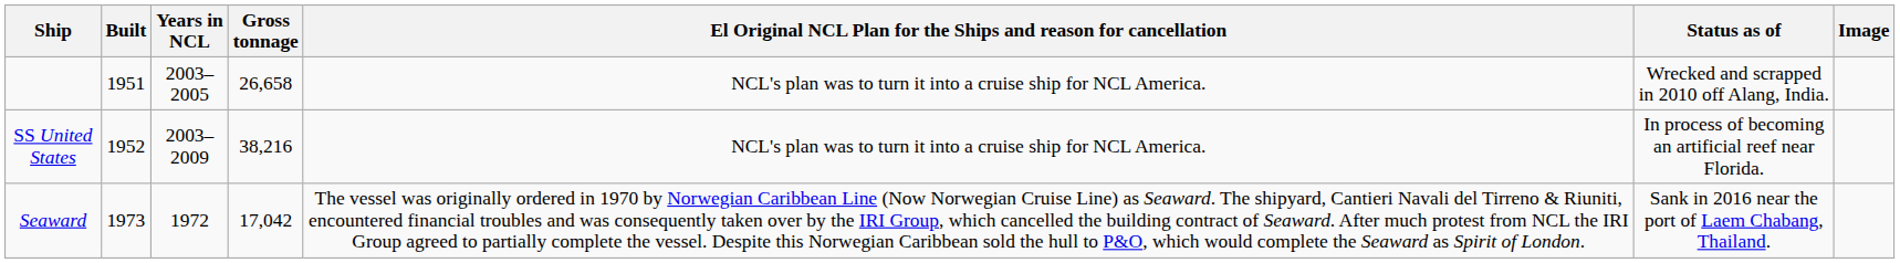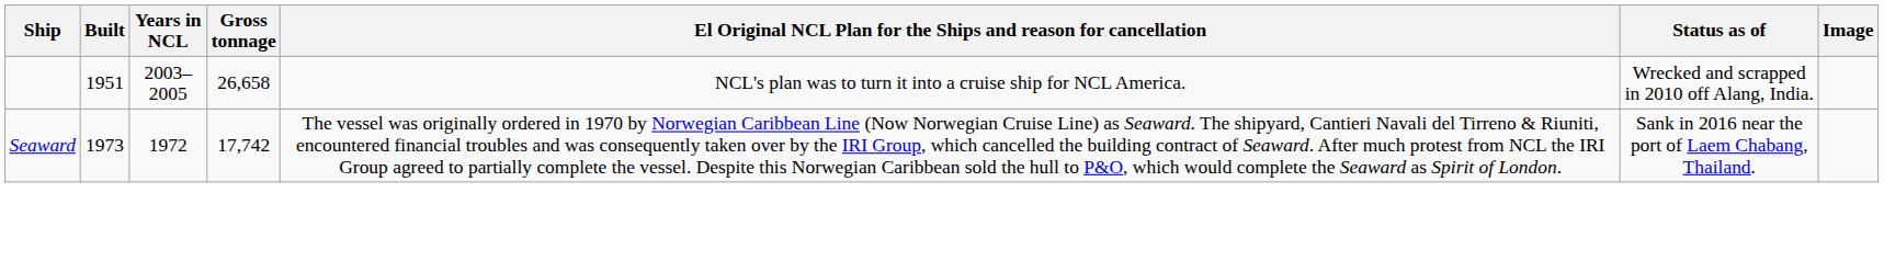 <table class="wikitable sortable" style="text-align:center;">
 <tr>
 <th>Ship</th>
 <th>Built</th>
 <th>Years in NCL</th>
 <th>Gross<br>tonnage</th>
 <th>El Original NCL Plan for the Ships and reason for cancellation</th>
 <th>Status as of </th>
 <th>Image</th>
 </tr>
 <tr>
 <td></td>
 <td>1951</td>
 <td>2003–2005</td>
 <td>26,658</td>
 <td>NCL's plan was to turn it into a cruise ship for NCL America.</td>
 <td>Wrecked and scrapped in 2010 off Alang, India.</td>
 <td></td>
 </tr>
 <tr>
-<td><a href='#'>SS <em>United States</em></a></td>
-<td>1952</td>
-<td>2003–2009</td>
-<td>38,216</td>
-<td>NCL's plan was to turn it into a cruise ship for NCL America.</td>
-<td>In process of becoming an artificial reef near Florida.</td>
-<td></td>
-</tr>
-<tr>
 <td><em><a href='#'>Seaward</a></em></td>
 <td>1973</td>
 <td>1972</td>
-<td>17,042</td>
+<td>17,742</td>
 <td>The vessel was originally ordered in 1970 by <a href='#'>Norwegian Caribbean Line</a> (Now Norwegian Cruise Line) as <em>Seaward</em>. The shipyard, Cantieri Navali del Tirreno & Riuniti, encountered financial troubles and was consequently taken over by the <a href='#'>IRI Group</a>, which cancelled the building contract of <em>Seaward</em>. After much protest from NCL the IRI Group agreed to partially complete the vessel. Despite this Norwegian Caribbean sold the hull to <a href='#'>P&O</a>, which would complete the <em>Seaward</em> as <em>Spirit of London</em>.</td>
 <td>Sank in 2016 near the port of <a href='#'>Laem Chabang</a>, <a href='#'>Thailand</a>.</td>
 <td></td>
 </tr>
 </table>
